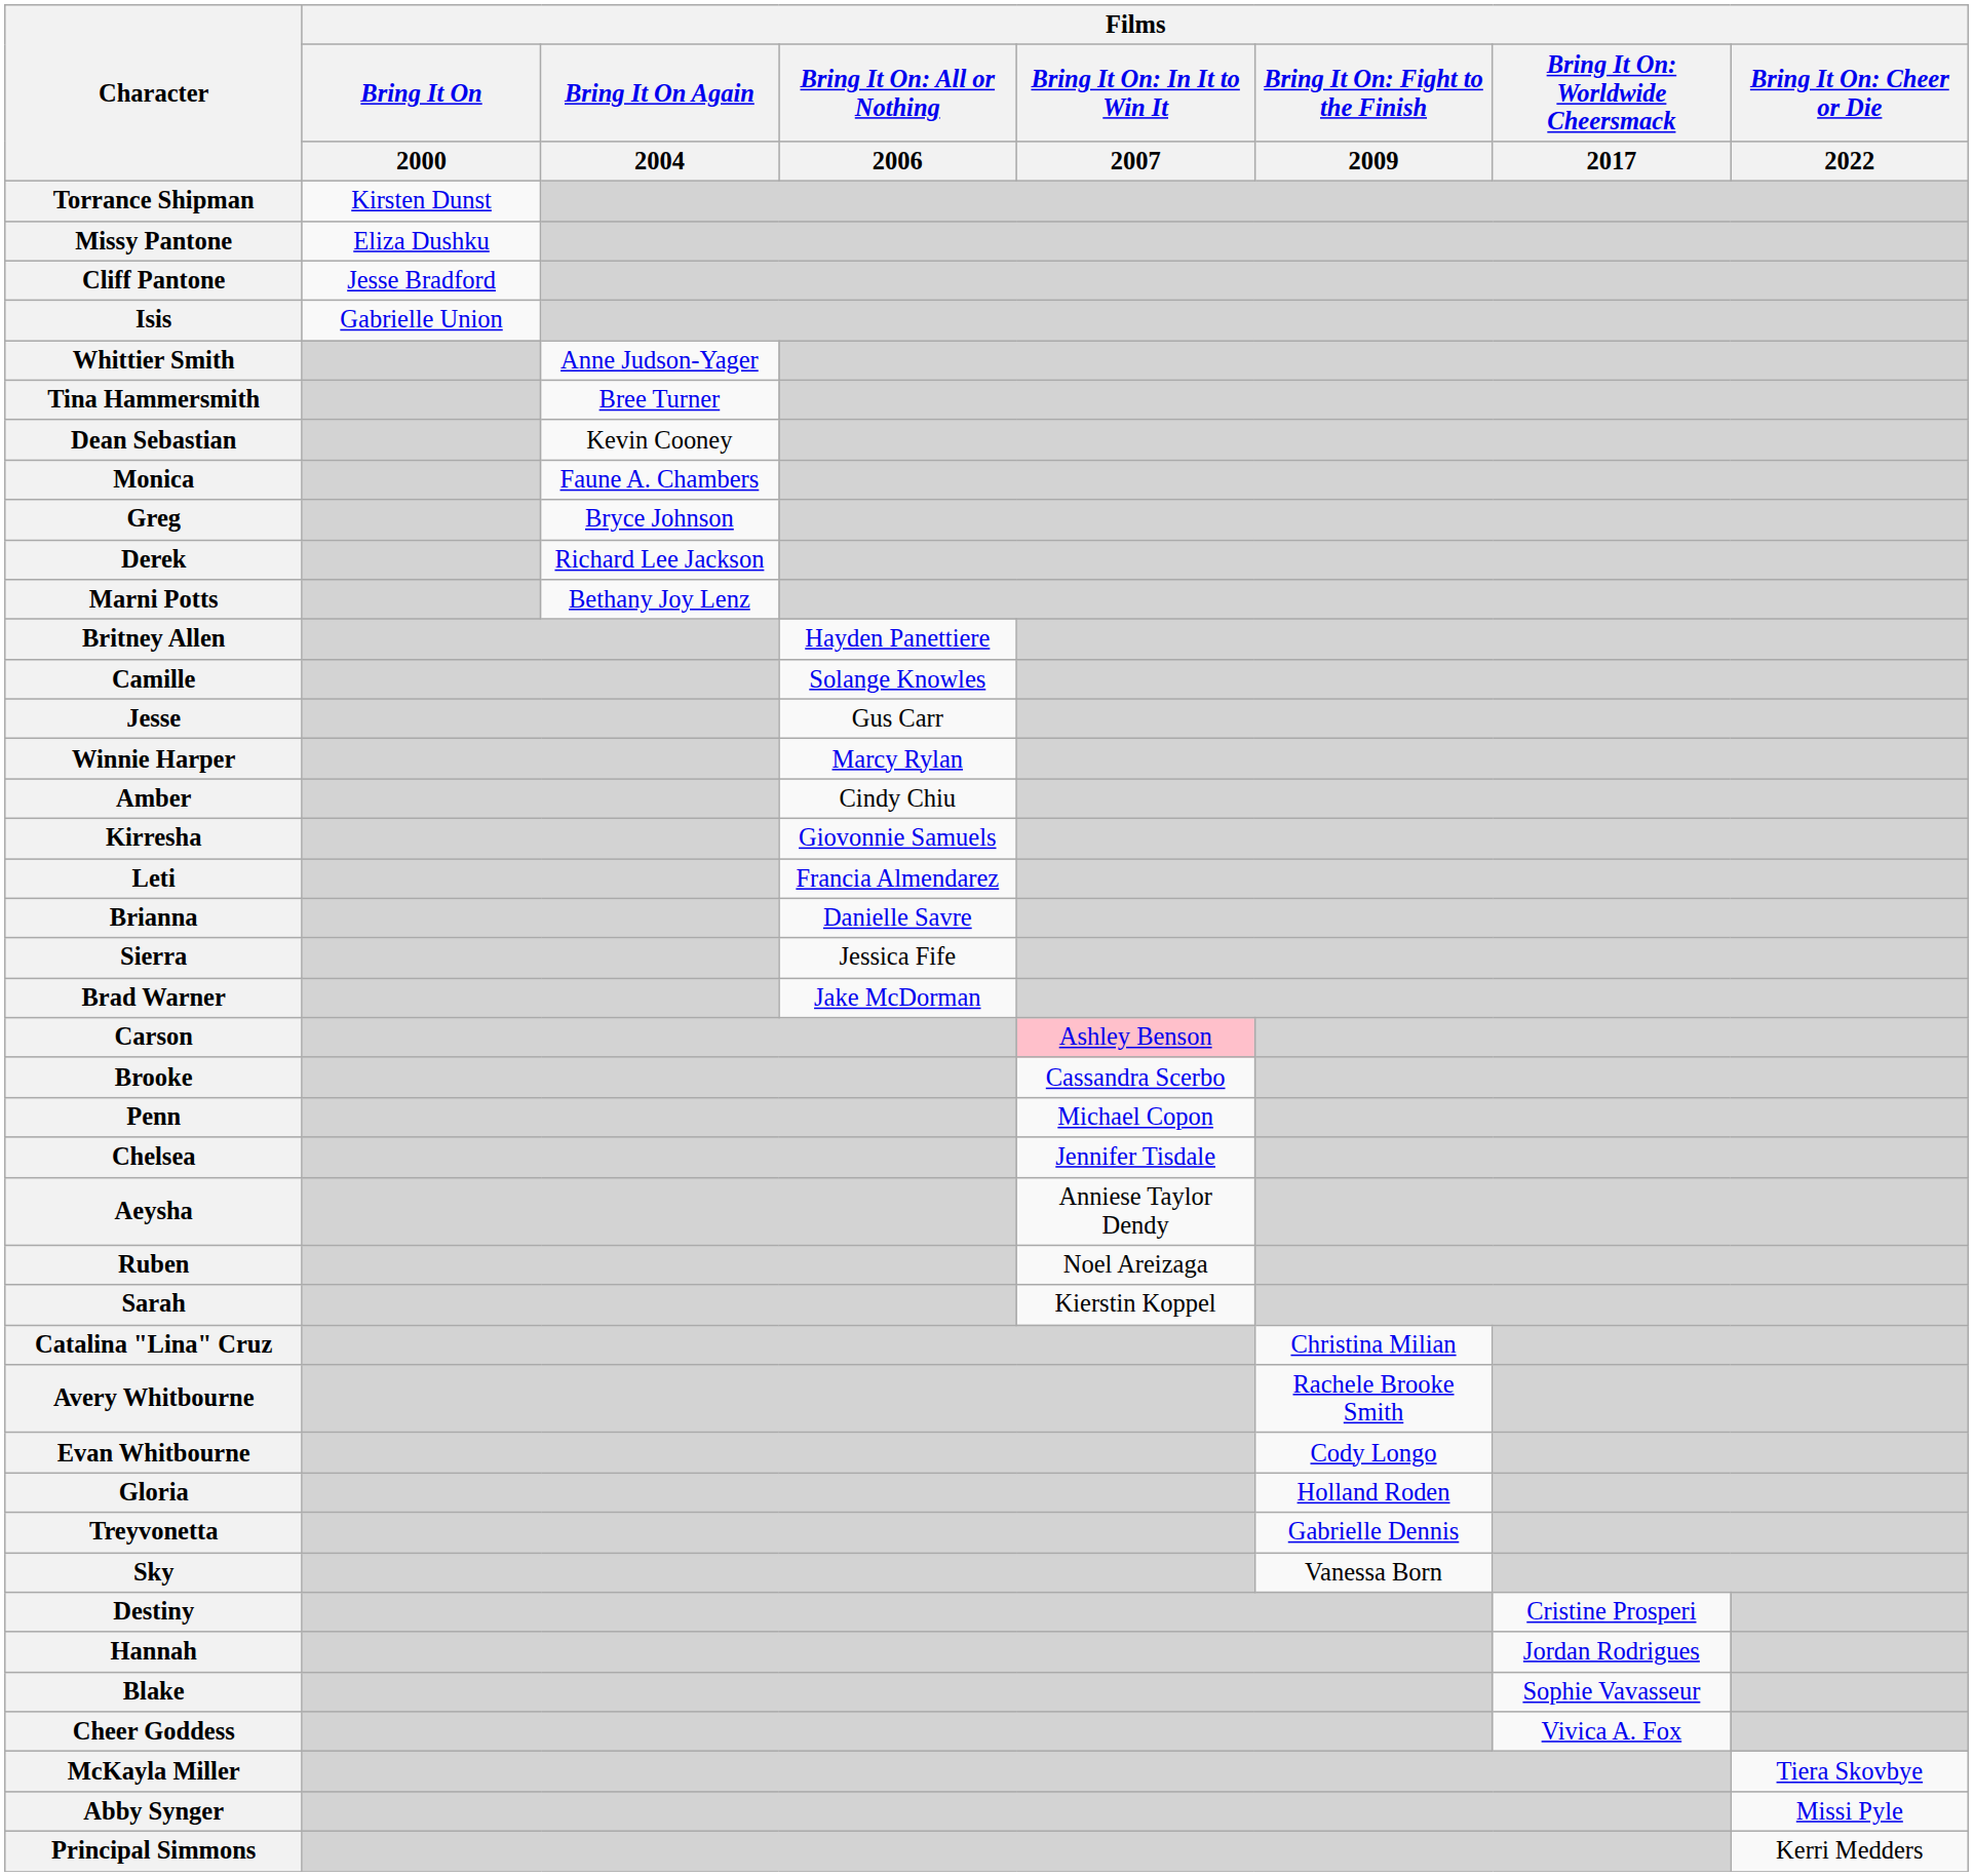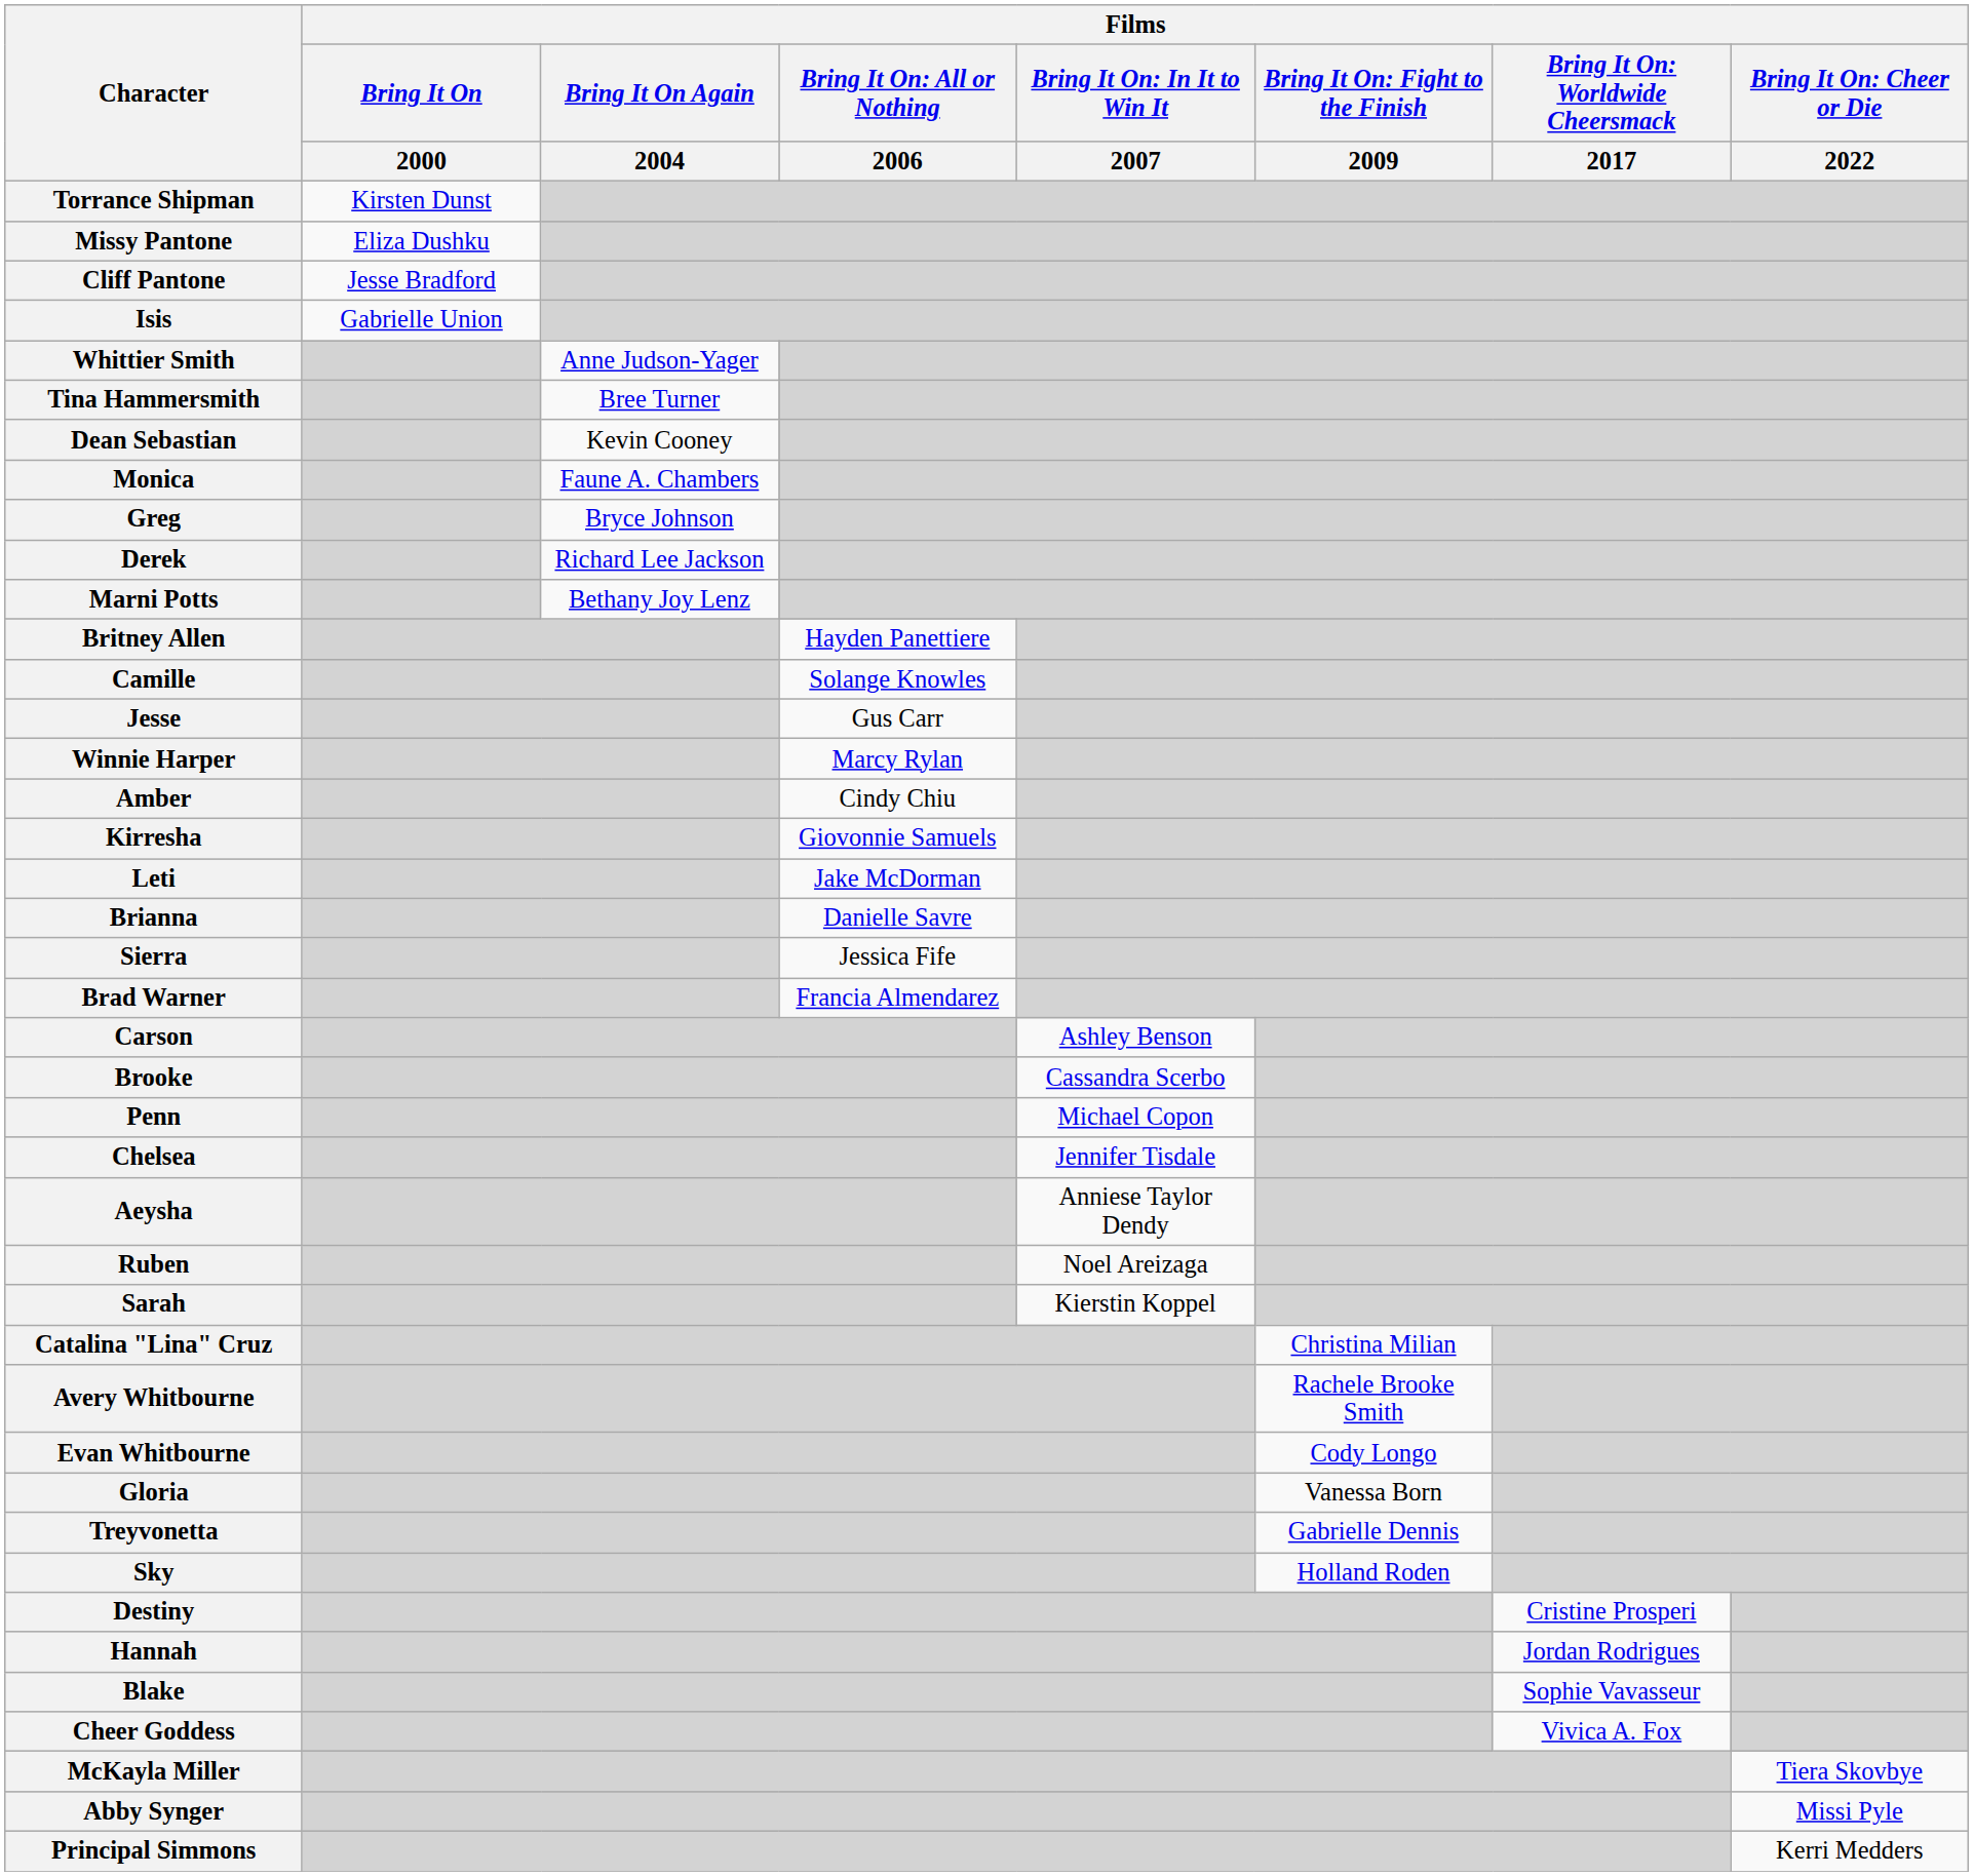 <table class="wikitable" style="text-align:center; width:99%;">
 <tr>
 <th rowspan="3" style="width:15%;">Character</th>
 <th colspan="7">Films</th>
 </tr>
 <tr>
 <th style="width:12%;"><em><a href='#'>Bring It On</a></em></th>
 <th style="width:12%;"><em><a href='#'>Bring It On Again</a></em></th>
 <th style="width:12%;"><em><a href='#'>Bring It On: All or Nothing</a></em></th>
 <th style="width:12%;"><em><a href='#'>Bring It On: In It to Win It</a></em></th>
 <th style="width:12%;"><em><a href='#'>Bring It On: Fight to the Finish</a></em></th>
 <th style="width:12%;"><em><a href='#'>Bring It On: Worldwide Cheersmack</a></em></th>
 <th style="width:12%;"><em><a href='#'>Bring It On: Cheer or Die</a></em></th>
 </tr>
 <tr>
 <th>2000</th>
 <th>2004</th>
 <th>2006</th>
 <th>2007</th>
 <th>2009</th>
 <th>2017</th>
 <th>2022</th>
 </tr>
 <tr>
 <th>Torrance Shipman</th>
 <td colspan="1"><a href='#'>Kirsten Dunst</a></td>
 <td colspan="6" style="background:lightgrey;"></td>
 </tr>
 <tr>
 <th>Missy Pantone</th>
 <td><a href='#'>Eliza Dushku</a></td>
 <td colspan="6" style="background:lightgrey;"></td>
 </tr>
 <tr>
 <th>Cliff Pantone</th>
 <td><a href='#'>Jesse Bradford</a></td>
 <td colspan="6" style="background:lightgrey;"></td>
 </tr>
 <tr>
 <th>Isis</th>
 <td><a href='#'>Gabrielle Union</a></td>
 <td colspan="6" style="background:lightgrey;"></td>
 </tr>
 <tr>
 <th>Whittier Smith</th>
 <td style="background:lightgrey;"></td>
 <td><a href='#'>Anne Judson-Yager</a></td>
 <td colspan="5" style="background:lightgrey;"></td>
 </tr>
 <tr>
 <th>Tina Hammersmith</th>
 <td style="background:lightgrey;"></td>
 <td><a href='#'>Bree Turner</a></td>
 <td colspan="5" style="background:lightgrey;"></td>
 </tr>
 <tr>
 <th>Dean Sebastian</th>
 <td style="background:lightgrey;"></td>
 <td>Kevin Cooney</td>
 <td colspan="5" style="background:lightgrey;"></td>
 </tr>
 <tr>
 <th>Monica</th>
 <td style="background:lightgrey;"></td>
 <td><a href='#'>Faune A. Chambers</a></td>
 <td colspan="5" style="background:lightgrey;"></td>
 </tr>
 <tr>
 <th>Greg</th>
 <td style="background:lightgrey;"></td>
 <td><a href='#'>Bryce Johnson</a></td>
 <td colspan="5" style="background:lightgrey;"></td>
 </tr>
 <tr>
 <th>Derek</th>
 <td style="background:lightgrey;"></td>
 <td><a href='#'>Richard Lee Jackson</a></td>
 <td colspan="5" style="background:lightgrey;"></td>
 </tr>
 <tr>
 <th>Marni Potts</th>
 <td style="background:lightgrey;"></td>
 <td><a href='#'>Bethany Joy Lenz</a></td>
 <td colspan="5" style="background:lightgrey;"></td>
 </tr>
 <tr>
 <th>Britney Allen</th>
 <td colspan="2" style="background:lightgrey;"></td>
 <td><a href='#'>Hayden Panettiere</a></td>
 <td colspan="4" style="background:lightgrey;"></td>
 </tr>
 <tr>
 <th>Camille</th>
 <td colspan="2" style="background:lightgrey;"></td>
 <td><a href='#'>Solange Knowles</a></td>
 <td colspan="4" style="background:lightgrey;"></td>
 </tr>
 <tr>
 <th>Jesse</th>
 <td colspan="2" style="background:lightgrey;"></td>
 <td>Gus Carr</td>
 <td colspan="4" style="background:lightgrey;"></td>
 </tr>
 <tr>
 <th>Winnie Harper</th>
 <td colspan="2" style="background:lightgrey;"></td>
 <td><a href='#'>Marcy Rylan</a></td>
 <td colspan="4" style="background:lightgrey;"></td>
 </tr>
 <tr>
 <th>Amber</th>
 <td colspan="2" style="background:lightgrey;"></td>
 <td>Cindy Chiu</td>
 <td colspan="4" style="background:lightgrey;"></td>
 </tr>
 <tr>
 <th>Kirresha</th>
 <td colspan="2" style="background:lightgrey;"></td>
 <td><a href='#'>Giovonnie Samuels</a></td>
 <td colspan="4" style="background:lightgrey;"></td>
 </tr>
 <tr>
 <th>Leti</th>
 <td colspan="2" style="background:lightgrey;"></td>
-<td><a href='#'>Francia Almendarez</a></td>
+<td><a href='#'>Jake McDorman</a></td>
 <td colspan="4" style="background:lightgrey;"></td>
 </tr>
 <tr>
 <th>Brianna</th>
 <td colspan="2" style="background:lightgrey;"></td>
 <td><a href='#'>Danielle Savre</a></td>
 <td colspan="4" style="background:lightgrey;"></td>
 </tr>
 <tr>
 <th>Sierra</th>
 <td colspan="2" style="background:lightgrey;"></td>
 <td>Jessica Fife</td>
 <td colspan="4" style="background:lightgrey;"></td>
 </tr>
 <tr>
 <th>Brad Warner</th>
 <td colspan="2" style="background:lightgrey;"></td>
-<td><a href='#'>Jake McDorman</a></td>
+<td><a href='#'>Francia Almendarez</a></td>
 <td colspan="4" style="background:lightgrey;"></td>
 </tr>
 <tr>
 <th>Carson</th>
 <td colspan="3" style="background:lightgrey;"></td>
-<td style="background: pink;"><a href='#'>Ashley Benson</a></td>
+<td><a href='#'>Ashley Benson</a></td>
 <td colspan="3" style="background:lightgrey;"></td>
 </tr>
 <tr>
 <th>Brooke</th>
 <td colspan="3" style="background:lightgrey;"></td>
 <td><a href='#'>Cassandra Scerbo</a></td>
 <td colspan="3" style="background:lightgrey;"></td>
 </tr>
 <tr>
 <th>Penn</th>
 <td colspan="3" style="background:lightgrey;"></td>
 <td><a href='#'>Michael Copon</a></td>
 <td colspan="3" style="background:lightgrey;"></td>
 </tr>
 <tr>
 <th>Chelsea</th>
 <td colspan="3" style="background:lightgrey;"></td>
 <td><a href='#'>Jennifer Tisdale</a></td>
 <td colspan="3" style="background:lightgrey;"></td>
 </tr>
 <tr>
 <th>Aeysha</th>
 <td colspan="3" style="background:lightgrey;"></td>
 <td>Anniese Taylor Dendy</td>
 <td colspan="3" style="background:lightgrey;"></td>
 </tr>
 <tr>
 <th>Ruben</th>
 <td colspan="3" style="background:lightgrey;"></td>
 <td>Noel Areizaga</td>
 <td colspan="3" style="background:lightgrey;"></td>
 </tr>
 <tr>
 <th>Sarah</th>
 <td colspan="3" style="background:lightgrey;"></td>
 <td>Kierstin Koppel</td>
 <td colspan="3" style="background:lightgrey;"></td>
 </tr>
 <tr>
 <th>Catalina "Lina" Cruz</th>
 <td colspan="4" style="background:lightgrey;"></td>
 <td><a href='#'>Christina Milian</a></td>
 <td colspan="2" style="background:lightgrey;"></td>
 </tr>
 <tr>
 <th>Avery Whitbourne</th>
 <td colspan="4" style="background:lightgrey;"></td>
 <td><a href='#'>Rachele Brooke Smith</a></td>
 <td colspan="2" style="background:lightgrey;"></td>
 </tr>
 <tr>
 <th>Evan Whitbourne</th>
 <td colspan="4" style="background:lightgrey;"></td>
 <td><a href='#'>Cody Longo</a></td>
 <td colspan="2" style="background:lightgrey;"></td>
 </tr>
 <tr>
 <th>Gloria</th>
 <td colspan="4" style="background:lightgrey;"></td>
-<td><a href='#'>Holland Roden</a></td>
+<td>Vanessa Born</td>
 <td colspan="2" style="background:lightgrey;"></td>
 </tr>
 <tr>
 <th>Treyvonetta</th>
 <td colspan="4" style="background:lightgrey;"></td>
 <td><a href='#'>Gabrielle Dennis</a></td>
 <td colspan="2" style="background:lightgrey;"></td>
 </tr>
 <tr>
 <th>Sky</th>
 <td colspan="4" style="background:lightgrey;"></td>
-<td>Vanessa Born</td>
+<td><a href='#'>Holland Roden</a></td>
 <td colspan="2" style="background:lightgrey;"></td>
 </tr>
 <tr>
 <th>Destiny</th>
 <td colspan="5" style="background:lightgrey;"></td>
 <td><a href='#'>Cristine Prosperi</a></td>
 <td colspan="1" style="background:lightgrey;"></td>
 </tr>
 <tr>
 <th>Hannah</th>
 <td colspan="5" style="background:lightgrey;"></td>
 <td><a href='#'>Jordan Rodrigues</a></td>
 <td colspan="1" style="background:lightgrey;"></td>
 </tr>
 <tr>
 <th>Blake</th>
 <td colspan="5" style="background:lightgrey;"></td>
 <td><a href='#'>Sophie Vavasseur</a></td>
 <td colspan="1" style="background:lightgrey;"></td>
 </tr>
 <tr>
 <th>Cheer Goddess</th>
 <td colspan="5" style="background:lightgrey;"></td>
 <td><a href='#'>Vivica A. Fox</a></td>
 <td colspan="1" style="background:lightgrey;"></td>
 </tr>
 <tr>
 <th>McKayla Miller</th>
 <td colspan="6" style="background:lightgrey;"></td>
 <td><a href='#'>Tiera Skovbye</a></td>
 </tr>
 <tr>
 <th>Abby Synger</th>
 <td colspan="6" style="background:lightgrey;"></td>
 <td><a href='#'>Missi Pyle</a></td>
 </tr>
 <tr>
 <th>Principal Simmons</th>
 <td colspan="6" style="background:lightgrey;"></td>
 <td>Kerri Medders</td>
 </tr>
 </table>
